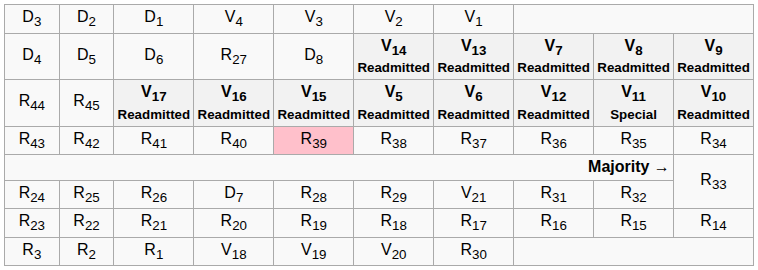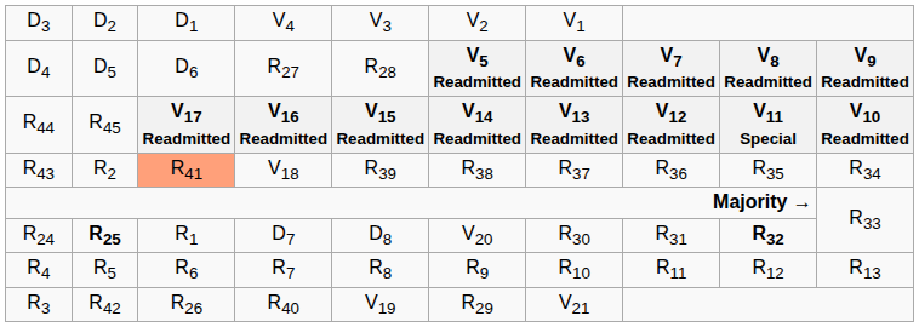 <table class="wikitable" style="text-align:center" width=750px>
 <tr>
 <td>D<sub>3</sub></td>
 <td>D<sub>2</sub></td>
 <td>D<sub>1</sub></td>
 <td>V<sub>4</sub></td>
 <td>V<sub>3</sub></td>
 <td>V<sub>2</sub></td>
 <td>V<sub>1</sub></td>
 <td colspan=3></td>
 </tr>
 <tr>
 <td width=50px >D<sub>4</sub></td>
 <td width=50px >D<sub>5</sub></td>
 <td width=50px >D<sub>6</sub></td>
 <td>R<sub>27</sub></td>
-<td width=50px >D<sub>8</sub></td>
-<th>V<sub>14</sub><br><small>Readmitted</small></th>
-<th>V<sub>13</sub><br><small>Readmitted</small></th>
+<td>R<sub>28</sub></td>
+<th width=50px >V<sub>5</sub><br><small>Readmitted</small></th>
+<th width=50px >V<sub>6</sub><br><small>Readmitted</small></th>
 <th width=50px >V<sub>7</sub><br><small>Readmitted</small></th>
 <th width=50px >V<sub>8</sub><br><small>Readmitted</small></th>
 <th width=50px >V<sub>9</sub><br><small>Readmitted</small></th>
 </tr>
 <tr>
 <td>R<sub>44</sub></td>
 <td>R<sub>45</sub></td>
 <th>V<sub>17</sub><br><small>Readmitted</small></th>
 <th>V<sub>16</sub><br><small>Readmitted</small></th>
 <th>V<sub>15</sub><br><small>Readmitted</small></th>
-<th width=50px >V<sub>5</sub><br><small>Readmitted</small></th>
-<th width=50px >V<sub>6</sub><br><small>Readmitted</small></th>
+<th>V<sub>14</sub><br><small>Readmitted</small></th>
+<th>V<sub>13</sub><br><small>Readmitted</small></th>
 <th>V<sub>12</sub><br><small>Readmitted</small></th>
 <th>V<sub>11</sub><br><small>Special</small></th>
 <th>V<sub>10</sub><br><small>Readmitted</small></th>
 </tr>
 <tr>
 <td>R<sub>43</sub></td>
-<td>R<sub>42</sub></td>
-<td>R<sub>41</sub></td>
-<td>R<sub>40</sub></td>
-<td style="background: pink;">R<sub>39</sub></td>
+<td>R<sub>2</sub></td>
+<td style="background: lightsalmon;">R<sub>41</sub></td>
+<td>V<sub>18</sub></td>
+<td>R<sub>39</sub></td>
 <td>R<sub>38</sub></td>
 <td>R<sub>37</sub></td>
 <td>R<sub>36</sub></td>
 <td>R<sub>35</sub></td>
 <td>R<sub>34</sub></td>
 </tr>
 <tr>
 <td colspan=9 align=right><strong>Majority →</strong></td>
 <td rowspan=2 >R<sub>33</sub></td>
 </tr>
 <tr>
 <td>R<sub>24</sub></td>
-<td>R<sub>25</sub></td>
-<td>R<sub>26</sub></td>
+<td><strong>R<sub>25</sub></strong></td>
+<td>R<sub>1</sub></td>
 <td width=50px >D<sub>7</sub></td>
-<td>R<sub>28</sub></td>
-<td>R<sub>29</sub></td>
-<td>V<sub>21</sub></td>
+<td width=50px >D<sub>8</sub></td>
+<td>V<sub>20</sub></td>
+<td>R<sub>30</sub></td>
 <td>R<sub>31</sub></td>
-<td>R<sub>32</sub></td>
+<td><strong>R<sub>32</sub></strong></td>
 </tr>
 <tr>
-<td>R<sub>23</sub></td>
-<td>R<sub>22</sub></td>
-<td>R<sub>21</sub></td>
-<td>R<sub>20</sub></td>
-<td>R<sub>19</sub></td>
-<td>R<sub>18</sub></td>
-<td>R<sub>17</sub></td>
-<td>R<sub>16</sub></td>
-<td>R<sub>15</sub></td>
-<td>R<sub>14</sub></td>
+<td>R<sub>4</sub></td>
+<td>R<sub>5</sub></td>
+<td>R<sub>6</sub></td>
+<td>R<sub>7</sub></td>
+<td>R<sub>8</sub></td>
+<td>R<sub>9</sub></td>
+<td>R<sub>10</sub></td>
+<td>R<sub>11</sub></td>
+<td>R<sub>12</sub></td>
+<td>R<sub>13</sub></td>
 </tr>
 <tr>
 <td>R<sub>3</sub></td>
-<td>R<sub>2</sub></td>
-<td>R<sub>1</sub></td>
-<td>V<sub>18</sub></td>
+<td>R<sub>42</sub></td>
+<td>R<sub>26</sub></td>
+<td>R<sub>40</sub></td>
 <td>V<sub>19</sub></td>
-<td>V<sub>20</sub></td>
-<td>R<sub>30</sub></td>
+<td>R<sub>29</sub></td>
+<td>V<sub>21</sub></td>
 <td colspan=3></td>
 </tr>
 </table>
